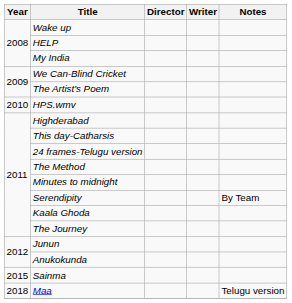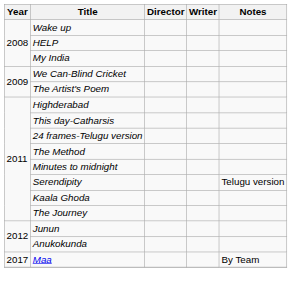 <table class="wikitable sortable">
 <tr>
 <th>Year</th>
 <th>Title</th>
 <th>Director</th>
 <th>Writer</th>
 <th scope="col" class="unsortable">Notes</th>
 </tr>
 <tr>
 <td rowspan="3">2008</td>
 <td><em>Wake up</em></td>
 <td></td>
 <td></td>
 <td></td>
 </tr>
 <tr>
 <td><em>HELP</em></td>
 <td></td>
 <td></td>
 <td></td>
 </tr>
 <tr>
 <td><em>My India</em></td>
 <td></td>
 <td></td>
 <td></td>
 </tr>
 <tr>
 <td rowspan="2">2009</td>
 <td><em>We Can-Blind Cricket</em></td>
 <td></td>
 <td></td>
 <td></td>
 </tr>
 <tr>
 <td><em>The Artist's Poem</em></td>
 <td></td>
 <td></td>
 <td></td>
 </tr>
 <tr>
-<td>2010</td>
-<td><em>HPS.wmv</em></td>
-<td></td>
-<td></td>
-<td></td>
-</tr>
-<tr>
 <td rowspan="8">2011</td>
 <td><em>Highderabad</em></td>
 <td></td>
 <td></td>
 <td></td>
 </tr>
 <tr>
 <td><em>This day-Catharsis</em></td>
 <td></td>
 <td></td>
 <td></td>
 </tr>
 <tr>
 <td><em>24 frames-Telugu version</em></td>
 <td></td>
 <td></td>
 <td></td>
 </tr>
 <tr>
 <td><em>The Method</em></td>
 <td></td>
 <td></td>
 <td></td>
 </tr>
 <tr>
 <td><em>Minutes to midnight</em></td>
 <td></td>
 <td></td>
 <td></td>
 </tr>
 <tr>
 <td><em>Serendipity</em></td>
 <td></td>
 <td></td>
-<td>By Team</td>
+<td>Telugu version</td>
 </tr>
 <tr>
 <td><em>Kaala Ghoda</em></td>
 <td></td>
 <td></td>
 <td></td>
 </tr>
 <tr>
 <td><em>The Journey</em></td>
 <td></td>
 <td></td>
 <td></td>
 </tr>
 <tr>
 <td rowspan="2">2012</td>
 <td><em>Junun</em></td>
 <td></td>
 <td></td>
 <td></td>
 </tr>
 <tr>
 <td><em>Anukokunda</em></td>
 <td></td>
 <td></td>
 <td></td>
 </tr>
-<tr National Film Award for Best Feature in Telugu>
-<td>2015</td>
-<td><em>Sainma</em></td>
-<td></td>
-<td></td>
-<td></td>
-</tr>
 <tr>
-<td>2018</td>
+<td>2017</td>
 <td><em><a href='#'>Maa</a></em></td>
 <td></td>
 <td></td>
-<td>Telugu version</td>
+<td>By Team</td>
 </tr>
 <tr>
 </tr>
 </table>
